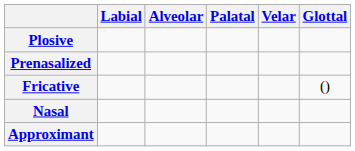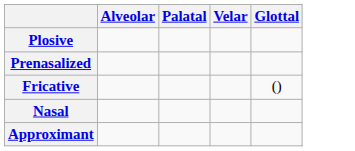 <table class="wikitable" style="text-align: center">
 <tr>
 <th></th>
-<th><a href='#'>Labial</a></th>
 <th><a href='#'>Alveolar</a></th>
 <th><a href='#'>Palatal</a></th>
 <th><a href='#'>Velar</a></th>
 <th><a href='#'>Glottal</a></th>
 </tr>
 <tr>
 <th><a href='#'>Plosive</a></th>
-<td> </td>
 <td> </td>
 <td> </td>
 <td> </td>
 <td></td>
 </tr>
 <tr>
 <th><a href='#'>Prenasalized</a></th>
 <td></td>
 <td></td>
 <td></td>
 <td></td>
-<td></td>
 </tr>
 <tr>
 <th><a href='#'>Fricative</a></th>
-<td> </td>
 <td> </td>
 <td></td>
 <td></td>
 <td>()</td>
 </tr>
 <tr>
 <th><a href='#'>Nasal</a></th>
 <td></td>
 <td></td>
 <td></td>
 <td></td>
-<td></td>
 </tr>
 <tr>
 <th><a href='#'>Approximant</a></th>
 <td></td>
 <td></td>
 <td></td>
 <td></td>
-<td></td>
 </tr>
 </table>
